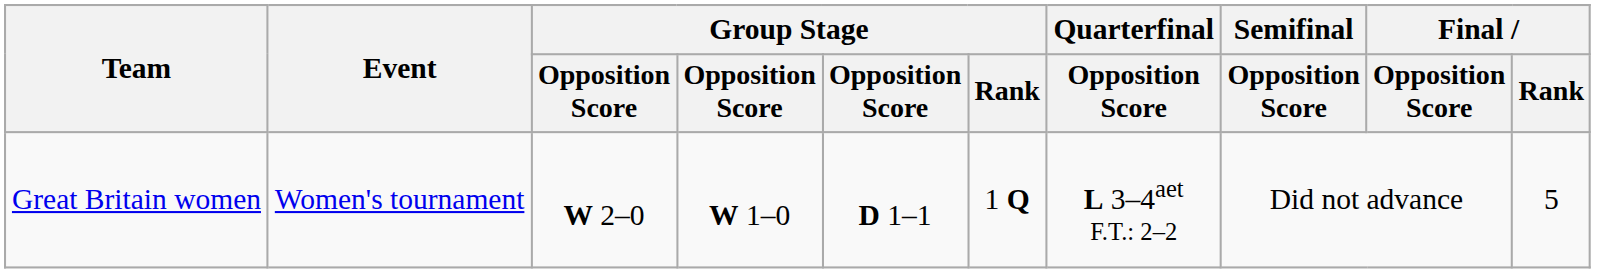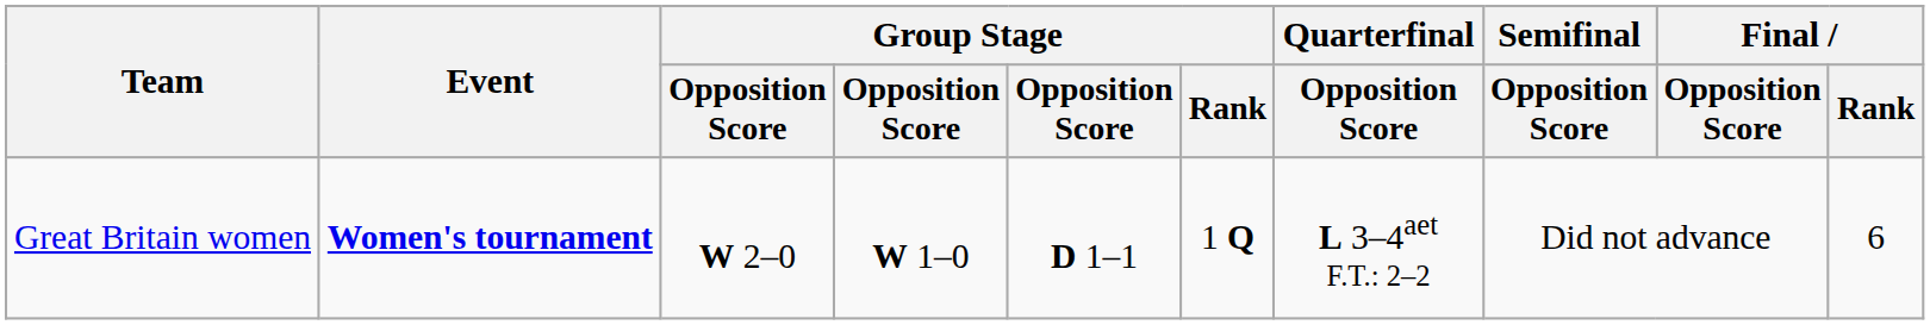 <table class=wikitable style=font-size:90%>
 <tr>
 <th rowspan=2>Team</th>
 <th rowspan=2>Event</th>
 <th colspan=4>Group Stage</th>
 <th>Quarterfinal</th>
 <th>Semifinal</th>
 <th colspan=2>Final / </th>
 </tr>
 <tr style=font-size:95%>
 <th>Opposition<br>Score</th>
 <th>Opposition<br>Score</th>
 <th>Opposition<br>Score</th>
 <th>Rank</th>
 <th>Opposition<br>Score</th>
 <th>Opposition<br>Score</th>
 <th>Opposition<br>Score</th>
 <th>Rank</th>
 </tr>
 <tr align=center>
 <td align=left><a href='#'>Great Britain women</a></td>
-<td align=left><a href='#'>Women's tournament</a></td>
+<td align=left><strong><a href='#'>Women's tournament</a></strong></td>
 <td><br><strong>W</strong> 2–0</td>
 <td><br><strong>W</strong> 1–0</td>
 <td><br><strong>D</strong> 1–1</td>
 <td>1 <strong>Q</strong></td>
 <td><br><strong>L</strong> 3–4<sup>aet<br>F.T.: 2–2</sup></td>
 <td colspan=2>Did not advance</td>
-<td>5</td>
+<td>6</td>
 </tr>
 </table>
